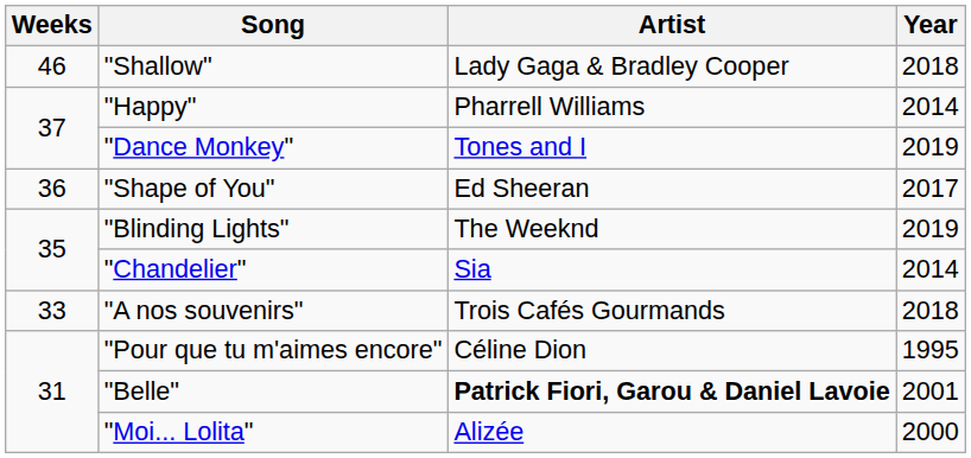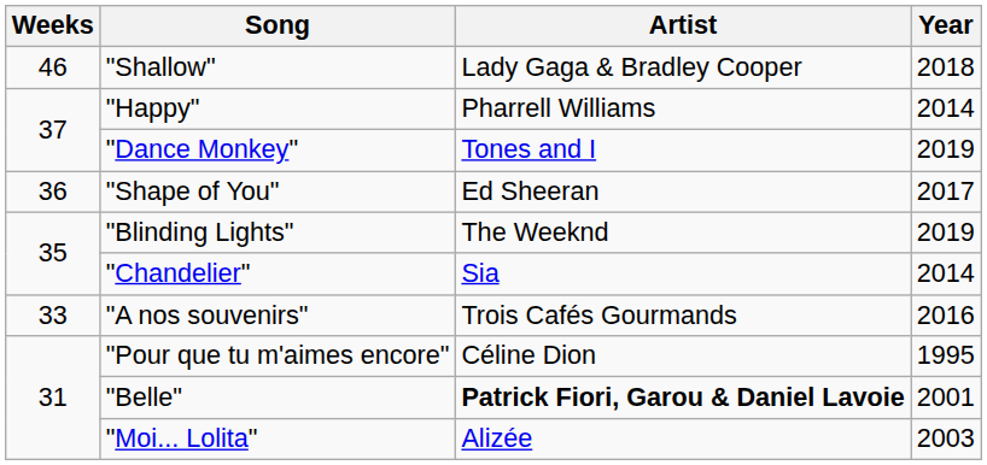 <table class="wikitable sortable">
 <tr>
 <th>Weeks</th>
 <th>Song</th>
 <th>Artist</th>
 <th>Year</th>
 </tr>
 <tr>
 <td style="width:40px; text-align:center;">46</td>
 <td>"Shallow"</td>
 <td>Lady Gaga & Bradley Cooper</td>
 <td>2018</td>
 </tr>
 <tr>
 <td style="width:40px; text-align:center;" rowspan="2">37</td>
 <td>"Happy"</td>
 <td>Pharrell Williams</td>
 <td>2014</td>
 </tr>
 <tr>
 <td>"<a href='#'>Dance Monkey</a>"</td>
 <td><a href='#'>Tones and I</a></td>
 <td>2019</td>
 </tr>
 <tr>
 <td style="width:40px; text-align:center;">36</td>
 <td>"Shape of You"</td>
 <td>Ed Sheeran</td>
 <td>2017</td>
 </tr>
 <tr>
 <td style="width:40px; text-align:center;" rowspan="2">35</td>
 <td>"Blinding Lights"</td>
 <td>The Weeknd</td>
 <td>2019</td>
 </tr>
 <tr>
 <td>"<a href='#'>Chandelier</a>"</td>
 <td><a href='#'>Sia</a></td>
 <td>2014</td>
 </tr>
 <tr>
 <td style="width:40px; text-align:center;">33</td>
 <td>"A nos souvenirs"</td>
 <td>Trois Cafés Gourmands</td>
-<td>2018</td>
+<td>2016</td>
 </tr>
 <tr>
 <td style="width:40px; text-align:center;" rowspan="3">31</td>
 <td>"Pour que tu m'aimes encore"</td>
 <td>Céline Dion</td>
 <td>1995</td>
 </tr>
 <tr>
 <td>"Belle"</td>
 <td><strong>Patrick Fiori, Garou & Daniel Lavoie</strong></td>
 <td>2001</td>
 </tr>
 <tr>
 <td>"<a href='#'>Moi... Lolita</a>"</td>
 <td><a href='#'>Alizée</a></td>
-<td>2000</td>
+<td>2003</td>
 </tr>
 </table>
